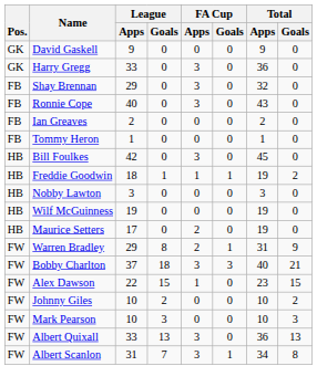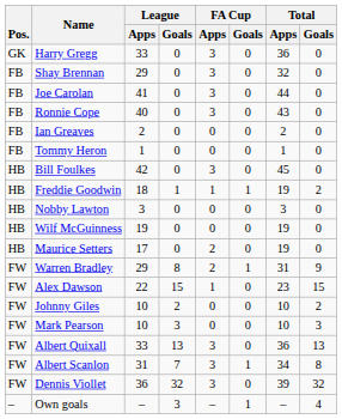 <table class="wikitable" style="text-align:center">
 <tr>
 <th rowspan="2" valign="bottom">Pos.</th>
 <th rowspan="2">Name</th>
 <th colspan="2" width="85">League</th>
 <th colspan="2" width="85">FA Cup</th>
 <th colspan="2" width="85">Total</th>
 </tr>
 <tr>
 <th>Apps</th>
 <th>Goals</th>
 <th>Apps</th>
 <th>Goals</th>
 <th>Apps</th>
 <th>Goals</th>
-</tr>
-<tr>
-<td align="left">GK</td>
-<td align="left"> <a href='#'>David Gaskell</a></td>
-<td>9</td>
-<td>0</td>
-<td>0</td>
-<td>0</td>
-<td>9</td>
-<td>0</td>
 </tr>
 <tr>
 <td align="left">GK</td>
 <td align="left"> <a href='#'>Harry Gregg</a></td>
 <td>33</td>
 <td>0</td>
 <td>3</td>
 <td>0</td>
 <td>36</td>
 <td>0</td>
 </tr>
 <tr>
 <td align="left">FB</td>
 <td align="left"> <a href='#'>Shay Brennan</a></td>
 <td>29</td>
 <td>0</td>
 <td>3</td>
 <td>0</td>
 <td>32</td>
+<td>0</td>
+</tr>
+<tr>
+<td align="left">FB</td>
+<td align="left"> <a href='#'>Joe Carolan</a></td>
+<td>41</td>
+<td>0</td>
+<td>3</td>
+<td>0</td>
+<td>44</td>
 <td>0</td>
 </tr>
 <tr>
 <td align="left">FB</td>
 <td align="left"> <a href='#'>Ronnie Cope</a></td>
 <td>40</td>
 <td>0</td>
 <td>3</td>
 <td>0</td>
 <td>43</td>
 <td>0</td>
 </tr>
 <tr>
 <td align="left">FB</td>
 <td align="left"> <a href='#'>Ian Greaves</a></td>
 <td>2</td>
 <td>0</td>
 <td>0</td>
 <td>0</td>
 <td>2</td>
 <td>0</td>
 </tr>
 <tr>
 <td align="left">FB</td>
 <td align="left"> <a href='#'>Tommy Heron</a></td>
 <td>1</td>
 <td>0</td>
 <td>0</td>
 <td>0</td>
 <td>1</td>
 <td>0</td>
 </tr>
 <tr>
 <td align="left">HB</td>
 <td align="left"> <a href='#'>Bill Foulkes</a></td>
 <td>42</td>
 <td>0</td>
 <td>3</td>
 <td>0</td>
 <td>45</td>
 <td>0</td>
 </tr>
 <tr>
 <td align="left">HB</td>
 <td align="left"> <a href='#'>Freddie Goodwin</a></td>
 <td>18</td>
 <td>1</td>
 <td>1</td>
 <td>1</td>
 <td>19</td>
 <td>2</td>
 </tr>
 <tr>
 <td align="left">HB</td>
 <td align="left"> <a href='#'>Nobby Lawton</a></td>
 <td>3</td>
 <td>0</td>
 <td>0</td>
 <td>0</td>
 <td>3</td>
 <td>0</td>
 </tr>
 <tr>
 <td align="left">HB</td>
 <td align="left"> <a href='#'>Wilf McGuinness</a></td>
 <td>19</td>
 <td>0</td>
 <td>0</td>
 <td>0</td>
 <td>19</td>
 <td>0</td>
 </tr>
 <tr>
 <td align="left">HB</td>
 <td align="left"> <a href='#'>Maurice Setters</a></td>
 <td>17</td>
 <td>0</td>
 <td>2</td>
 <td>0</td>
 <td>19</td>
 <td>0</td>
 </tr>
 <tr>
 <td align="left">FW</td>
 <td align="left"> <a href='#'>Warren Bradley</a></td>
 <td>29</td>
 <td>8</td>
 <td>2</td>
 <td>1</td>
 <td>31</td>
 <td>9</td>
 </tr>
 <tr>
 <td align="left">FW</td>
-<td align="left"> <a href='#'>Bobby Charlton</a></td>
-<td>37</td>
-<td>18</td>
-<td>3</td>
-<td>3</td>
-<td>40</td>
-<td>21</td>
-</tr>
-<tr>
-<td align="left">FW</td>
 <td align="left"> <a href='#'>Alex Dawson</a></td>
 <td>22</td>
 <td>15</td>
 <td>1</td>
 <td>0</td>
 <td>23</td>
 <td>15</td>
 </tr>
 <tr>
 <td align="left">FW</td>
 <td align="left"> <a href='#'>Johnny Giles</a></td>
 <td>10</td>
 <td>2</td>
 <td>0</td>
 <td>0</td>
 <td>10</td>
 <td>2</td>
 </tr>
 <tr>
 <td align="left">FW</td>
 <td align="left"> <a href='#'>Mark Pearson</a></td>
 <td>10</td>
 <td>3</td>
 <td>0</td>
 <td>0</td>
 <td>10</td>
 <td>3</td>
 </tr>
 <tr>
 <td align="left">FW</td>
 <td align="left"> <a href='#'>Albert Quixall</a></td>
 <td>33</td>
 <td>13</td>
 <td>3</td>
 <td>0</td>
 <td>36</td>
 <td>13</td>
 </tr>
 <tr>
 <td align="left">FW</td>
 <td align="left"> <a href='#'>Albert Scanlon</a></td>
 <td>31</td>
 <td>7</td>
 <td>3</td>
 <td>1</td>
 <td>34</td>
 <td>8</td>
 </tr>
+<tr>
+<td align="left">FW</td>
+<td align="left"> <a href='#'>Dennis Viollet</a></td>
+<td>36</td>
+<td>32</td>
+<td>3</td>
+<td>0</td>
+<td>39</td>
+<td>32</td>
+</tr>
+<tr>
+<td align="left">–</td>
+<td align="left">Own goals</td>
+<td>–</td>
+<td>3</td>
+<td>–</td>
+<td>1</td>
+<td>–</td>
+<td>4</td>
+</tr>
 </table>
